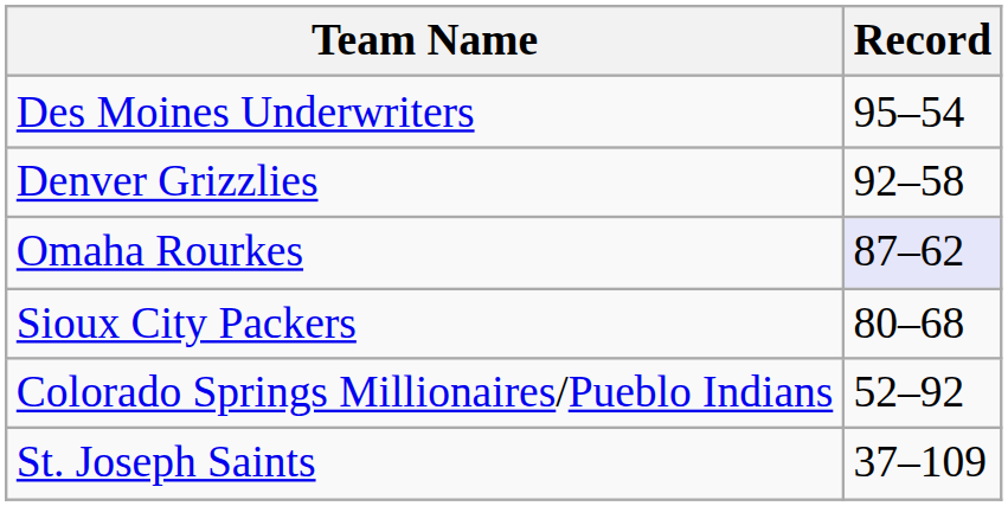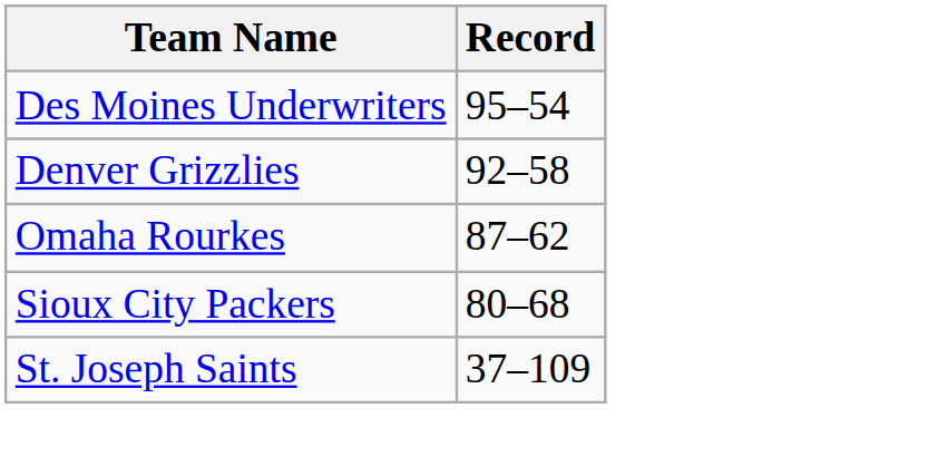 <table class="wikitable">
 <tr>
 <th>Team Name</th>
 <th>Record</th>
 </tr>
 <tr>
 <td><a href='#'>Des Moines Underwriters</a></td>
 <td>95–54</td>
 </tr>
 <tr>
 <td><a href='#'>Denver Grizzlies</a></td>
 <td>92–58</td>
 </tr>
 <tr>
 <td><a href='#'>Omaha Rourkes</a></td>
-<td style="background: lavender;">87–62</td>
+<td>87–62</td>
 </tr>
 <tr>
 <td><a href='#'>Sioux City Packers</a></td>
 <td>80–68</td>
 </tr>
 <tr>
-<td><a href='#'>Colorado Springs Millionaires</a>/<a href='#'>Pueblo Indians</a></td>
-<td>52–92</td>
-</tr>
-<tr>
 <td><a href='#'>St. Joseph Saints</a></td>
 <td>37–109</td>
 </tr>
 </table>
